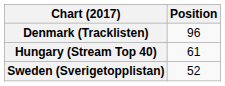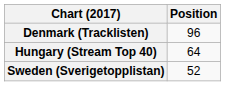 <table class="wikitable plainrowheaders" style="text-align:center">
 <tr>
 <th scope="col">Chart (2017)</th>
 <th scope="col">Position</th>
 </tr>
 <tr>
 <th scope="row">Denmark (Tracklisten)</th>
 <td>96</td>
 </tr>
 <tr>
 <th scope="row">Hungary (Stream Top 40)</th>
-<td>61</td>
+<td>64</td>
 </tr>
 <tr>
 <th scope="row">Sweden (Sverigetopplistan)</th>
 <td>52</td>
 </tr>
 </table>
